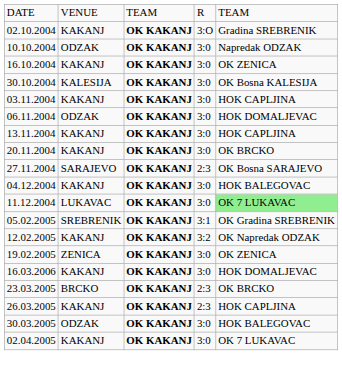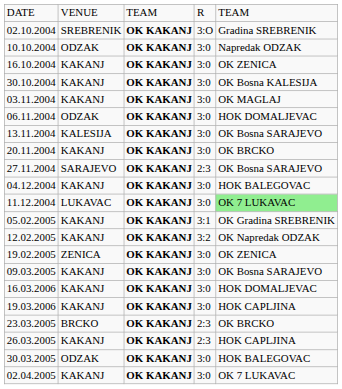 <table class="wikitable">
 <tr>
 <td>DATE</td>
 <td>VENUE</td>
 <td>TEAM</td>
 <td>R</td>
 <td>TEAM</td>
 </tr>
 <tr>
 <td>02.10.2004</td>
-<td>KAKANJ</td>
+<td>SREBRENIK</td>
 <td><strong>OK KAKANJ</strong></td>
 <td>3:O</td>
 <td>Gradina SREBRENIK</td>
 </tr>
 <tr>
 <td>10.10.2004</td>
 <td>ODZAK</td>
 <td><strong>OK KAKANJ</strong></td>
 <td>3:0</td>
 <td>Napredak ODZAK</td>
 </tr>
 <tr>
 <td>16.10.2004</td>
 <td>KAKANJ</td>
 <td><strong>OK KAKANJ</strong></td>
 <td>3:0</td>
 <td>OK ZENICA</td>
 </tr>
 <tr>
 <td>30.10.2004</td>
-<td>KALESIJA</td>
+<td>KAKANJ</td>
 <td><strong>OK KAKANJ</strong></td>
 <td>3:0</td>
 <td>OK Bosna KALESIJA</td>
 </tr>
 <tr>
 <td>03.11.2004</td>
 <td>KAKANJ</td>
 <td><strong>OK KAKANJ</strong></td>
 <td>3:0</td>
-<td>HOK CAPLJINA</td>
+<td>OK MAGLAJ</td>
 </tr>
 <tr>
 <td>06.11.2004</td>
 <td>ODZAK</td>
 <td><strong>OK KAKANJ</strong></td>
 <td>3:0</td>
 <td>HOK DOMALJEVAC</td>
 </tr>
 <tr>
 <td>13.11.2004</td>
-<td>KAKANJ</td>
+<td>KALESIJA</td>
 <td><strong>OK KAKANJ</strong></td>
 <td>3:0</td>
-<td>HOK CAPLJINA</td>
+<td>OK Bosna SARAJEVO</td>
 </tr>
 <tr>
 <td>20.11.2004</td>
 <td>KAKANJ</td>
 <td><strong>OK KAKANJ</strong></td>
 <td>3:0</td>
 <td>OK BRCKO</td>
 </tr>
 <tr>
 <td>27.11.2004</td>
 <td>SARAJEVO</td>
 <td><strong>OK KAKANJ</strong></td>
 <td>2:3</td>
 <td>OK Bosna SARAJEVO</td>
 </tr>
 <tr>
 <td>04.12.2004</td>
 <td>KAKANJ</td>
 <td><strong>OK KAKANJ</strong></td>
 <td>3:0</td>
 <td>HOK BALEGOVAC</td>
 </tr>
 <tr>
 <td>11.12.2004</td>
 <td>LUKAVAC</td>
 <td><strong>OK KAKANJ</strong></td>
 <td>3:0</td>
 <td style="background: lightgreen;">OK 7 LUKAVAC</td>
 </tr>
 <tr>
 <td>05.02.2005</td>
-<td>SREBRENIK</td>
+<td>KAKANJ</td>
 <td><strong>OK KAKANJ</strong></td>
 <td>3:1</td>
 <td>OK Gradina SREBRENIK</td>
 </tr>
 <tr>
 <td>12.02.2005</td>
 <td>KAKANJ</td>
 <td><strong>OK KAKANJ</strong></td>
 <td>3:2</td>
 <td>OK Napredak ODZAK</td>
 </tr>
 <tr>
 <td>19.02.2005</td>
 <td>ZENICA</td>
 <td><strong>OK KAKANJ</strong></td>
 <td>3:0</td>
 <td>OK ZENICA</td>
 </tr>
 <tr>
+<td>09.03.2005</td>
+<td>KAKANJ</td>
+<td><strong>OK KAKANJ</strong></td>
+<td>3:0</td>
+<td>OK Bosna SARAJEVO</td>
+</tr>
+<tr>
 <td>16.03.2006</td>
 <td>KAKANJ</td>
 <td><strong>OK KAKANJ</strong></td>
 <td>3:0</td>
 <td>HOK DOMALJEVAC</td>
+</tr>
+<tr>
+<td>19.03.2006</td>
+<td>KAKANJ</td>
+<td><strong>OK KAKANJ</strong></td>
+<td>3:0</td>
+<td>HOK CAPLJINA</td>
 </tr>
 <tr>
 <td>23.03.2005</td>
 <td>BRCKO</td>
 <td><strong>OK KAKANJ</strong></td>
 <td>2:3</td>
 <td>OK BRCKO</td>
 </tr>
 <tr>
 <td>26.03.2005</td>
 <td>KAKANJ</td>
 <td><strong>OK KAKANJ</strong></td>
 <td>2:3</td>
 <td>HOK CAPLJINA</td>
 </tr>
 <tr>
 <td>30.03.2005</td>
 <td>ODZAK</td>
 <td><strong>OK KAKANJ</strong></td>
 <td>3:0</td>
 <td>HOK BALEGOVAC</td>
 </tr>
 <tr>
 <td>02.04.2005</td>
 <td>KAKANJ</td>
 <td><strong>OK KAKANJ</strong></td>
 <td>3:0</td>
 <td>OK 7 LUKAVAC</td>
 </tr>
 </table>
